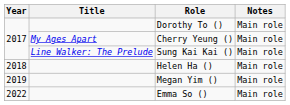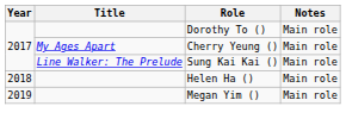 <table class="wikitable">
 <tr>
 <th>Year</th>
 <th>Title</th>
 <th>Role</th>
 <th>Notes</th>
 </tr>
 <tr>
 <td rowspan="3">2017</td>
 <td><em></em></td>
 <td>Dorothy To ()</td>
 <td>Main role</td>
 </tr>
 <tr>
 <td><em><a href='#'>My Ages Apart</a></em></td>
 <td>Cherry Yeung ()</td>
 <td>Main role</td>
 </tr>
 <tr>
 <td><em><a href='#'>Line Walker: The Prelude</a></em></td>
 <td>Sung Kai Kai ()</td>
 <td>Main role</td>
 </tr>
 <tr>
 <td>2018</td>
 <td><em></em></td>
 <td>Helen Ha ()</td>
 <td>Main role</td>
 </tr>
 <tr>
 <td>2019</td>
 <td><em></em></td>
 <td>Megan Yim ()</td>
 <td>Main role</td>
 </tr>
-<tr>
-<td>2022</td>
-<td><em></em></td>
-<td>Emma So ()</td>
-<td>Main role</td>
-</tr>
 </table>
